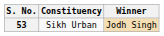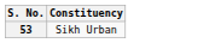 <table class="wikitable" style="text-align:center">
 <tr>
 <th>S. No.</th>
 <th>Constituency</th>
-<th>Winner</th>
 </tr>
 <tr>
 <th>53</th>
 <td>Sikh Urban</td>
-<td bgcolor=wheat>Jodh Singh</td>
 </tr>
 </table>
